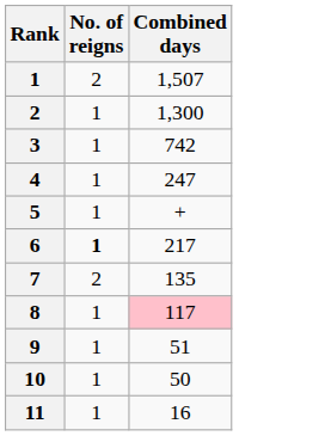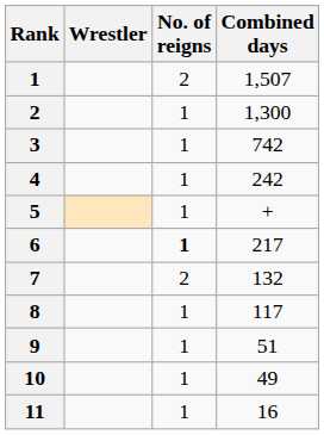 <table class="wikitable sortable" style="text-align: center">
 <tr>
 <th>Rank</th>
+<th>Wrestler</th>
 <th>No. of<br>reigns</th>
 <th data-sort-type="number">Combined<br>days</th>
 </tr>
 <tr>
 <th>1</th>
+<td></td>
 <td>2</td>
 <td>1,507</td>
 </tr>
 <tr>
 <th>2</th>
+<td></td>
 <td>1</td>
 <td>1,300</td>
 </tr>
 <tr>
 <th>3</th>
+<td></td>
 <td>1</td>
 <td>742</td>
 </tr>
 <tr>
 <th>4</th>
+<td></td>
 <td>1</td>
-<td>247</td>
+<td>242</td>
 </tr>
 <tr>
 <th>5</th>
+<td style="background-color: #ffe6bd"></td>
 <td>1</td>
 <td>+</td>
 </tr>
 <tr>
 <th>6</th>
+<td></td>
 <td><strong>1</strong></td>
 <td>217</td>
 </tr>
 <tr>
 <th>7</th>
+<td></td>
 <td>2</td>
-<td>135</td>
+<td>132</td>
 </tr>
 <tr>
 <th>8</th>
+<td></td>
 <td>1</td>
-<td style="background: pink;">117</td>
+<td>117</td>
 </tr>
 <tr>
 <th>9</th>
+<td></td>
 <td>1</td>
 <td>51</td>
 </tr>
 <tr>
 <th>10</th>
+<td></td>
 <td>1</td>
-<td>50</td>
+<td>49</td>
 </tr>
 <tr>
 <th>11</th>
+<td></td>
 <td>1</td>
 <td>16</td>
 </tr>
 </table>
